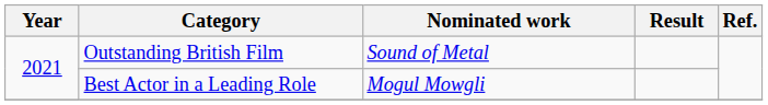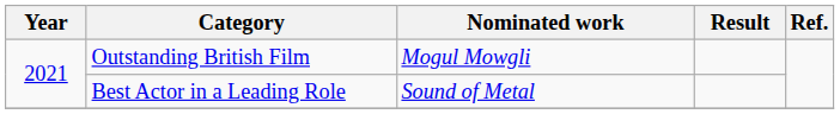 <table class=wikitable>
 <tr>
 <th scope="col" style="width:5em;">Year</th>
 <th scope="col" style="width:26em;">Category</th>
 <th scope="col" style="width:25em;">Nominated work</th>
 <th scope="col" style="width:5em;">Result</th>
 <th>Ref.</th>
 </tr>
 <tr>
 <td style="text-align:center;" rowspan="2"><a href='#'>2021</a></td>
 <td><a href='#'>Outstanding British Film</a></td>
-<td><em><a href='#'>Sound of Metal</a></em></td>
+<td><em><a href='#'>Mogul Mowgli</a></em></td>
 <td></td>
 <td rowspan="2"></td>
 </tr>
 <tr>
 <td><a href='#'>Best Actor in a Leading Role</a></td>
-<td><em><a href='#'>Mogul Mowgli</a></em></td>
+<td><em><a href='#'>Sound of Metal</a></em></td>
 <td></td>
 </tr>
 <tr>
 </tr>
 </table>
